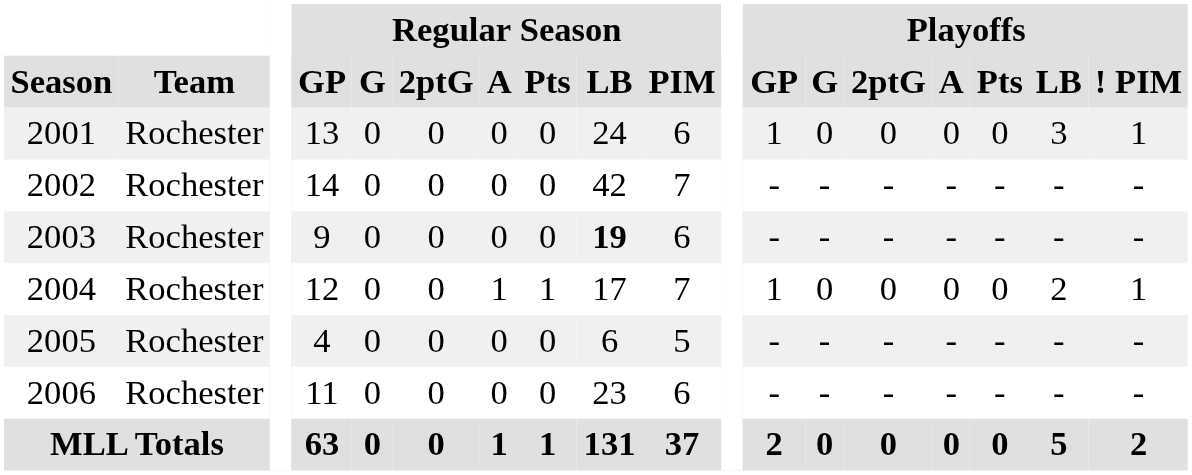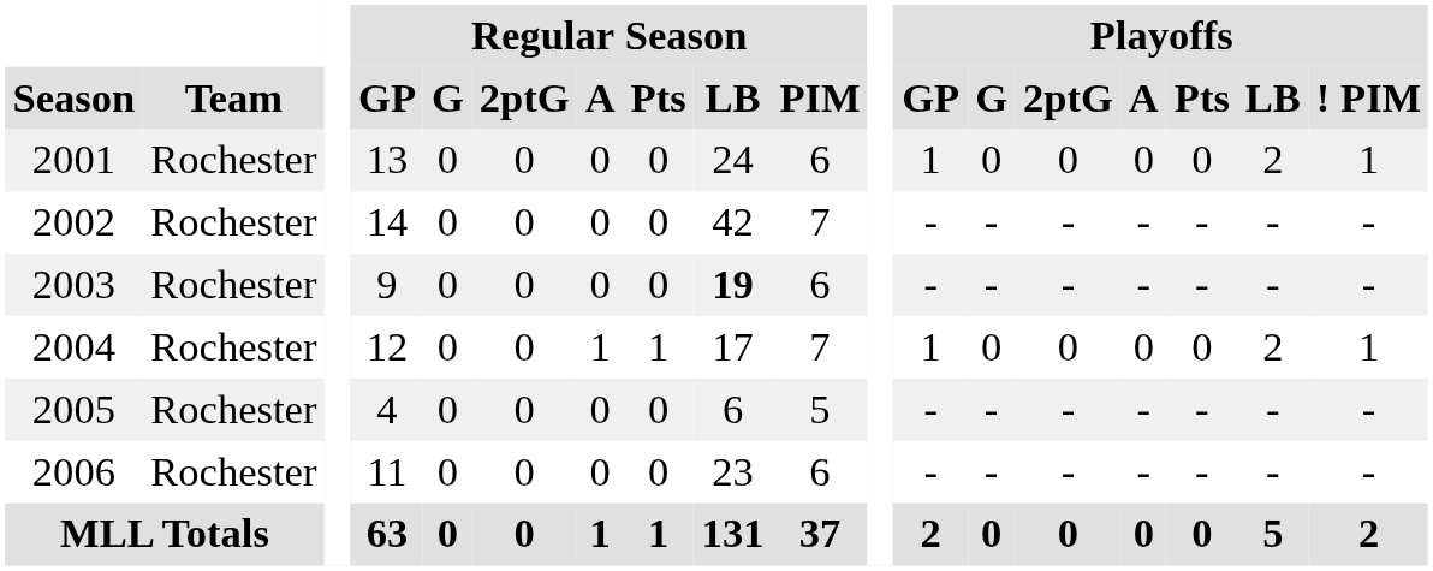 <table BORDER="0" CELLPADDING="3" CELLSPACING="0">
 <tr ALIGN="center" bgcolor="#e0e0e0">
 <th colspan="2" bgcolor="#ffffff"> </th>
 <th rowspan="99" bgcolor="#ffffff"> </th>
 <th colspan="7">Regular Season</th>
 <th rowspan="99" bgcolor="#ffffff"> </th>
 <th colspan="7">Playoffs</th>
 </tr>
 <tr ALIGN="center" bgcolor="#e0e0e0">
 <th>Season</th>
 <th>Team</th>
 <th>GP</th>
 <th>G</th>
 <th>2ptG</th>
 <th>A</th>
 <th>Pts</th>
 <th>LB</th>
 <th>PIM</th>
 <th>GP</th>
 <th>G</th>
 <th>2ptG</th>
 <th>A</th>
 <th>Pts</th>
 <th>LB</th>
 <th>! PIM</th>
 </tr>
 <tr ALIGN="center" bgcolor="#f0f0f0">
 <td>2001</td>
 <td>Rochester</td>
 <td>13</td>
 <td>0</td>
 <td>0</td>
 <td>0</td>
 <td>0</td>
 <td>24</td>
 <td>6</td>
 <td>1</td>
 <td>0</td>
 <td>0</td>
 <td>0</td>
 <td>0</td>
-<td>3</td>
+<td>2</td>
 <td>1</td>
 </tr>
 <tr ALIGN="center">
 <td>2002</td>
 <td>Rochester</td>
 <td>14</td>
 <td>0</td>
 <td>0</td>
 <td>0</td>
 <td>0</td>
 <td>42</td>
 <td>7</td>
 <td>-</td>
 <td>-</td>
 <td>-</td>
 <td>-</td>
 <td>-</td>
 <td>-</td>
 <td>-</td>
 </tr>
 <tr ALIGN="center" bgcolor="#f0f0f0">
 <td>2003</td>
 <td>Rochester</td>
 <td>9</td>
 <td>0</td>
 <td>0</td>
 <td>0</td>
 <td>0</td>
 <td><strong>19</strong></td>
 <td>6</td>
 <td>-</td>
 <td>-</td>
 <td>-</td>
 <td>-</td>
 <td>-</td>
 <td>-</td>
 <td>-</td>
 </tr>
 <tr ALIGN="center">
 <td>2004</td>
 <td>Rochester</td>
 <td>12</td>
 <td>0</td>
 <td>0</td>
 <td>1</td>
 <td>1</td>
 <td>17</td>
 <td>7</td>
 <td>1</td>
 <td>0</td>
 <td>0</td>
 <td>0</td>
 <td>0</td>
 <td>2</td>
 <td>1</td>
 </tr>
 <tr ALIGN="center" bgcolor="#f0f0f0">
 <td>2005</td>
 <td>Rochester</td>
 <td>4</td>
 <td>0</td>
 <td>0</td>
 <td>0</td>
 <td>0</td>
 <td>6</td>
 <td>5</td>
 <td>-</td>
 <td>-</td>
 <td>-</td>
 <td>-</td>
 <td>-</td>
 <td>-</td>
 <td>-</td>
 </tr>
 <tr ALIGN="center">
 <td>2006</td>
 <td>Rochester</td>
 <td>11</td>
 <td>0</td>
 <td>0</td>
 <td>0</td>
 <td>0</td>
 <td>23</td>
 <td>6</td>
 <td>-</td>
 <td>-</td>
 <td>-</td>
 <td>-</td>
 <td>-</td>
 <td>-</td>
 <td>-</td>
 </tr>
 <tr ALIGN="center" bgcolor="#e0e0e0">
 <th colspan="2">MLL Totals</th>
 <th>63</th>
 <th>0</th>
 <th>0</th>
 <th>1</th>
 <th>1</th>
 <th>131</th>
 <th>37</th>
 <th>2</th>
 <th>0</th>
 <th>0</th>
 <th>0</th>
 <th>0</th>
 <th>5</th>
 <th>2</th>
 </tr>
 </table>
